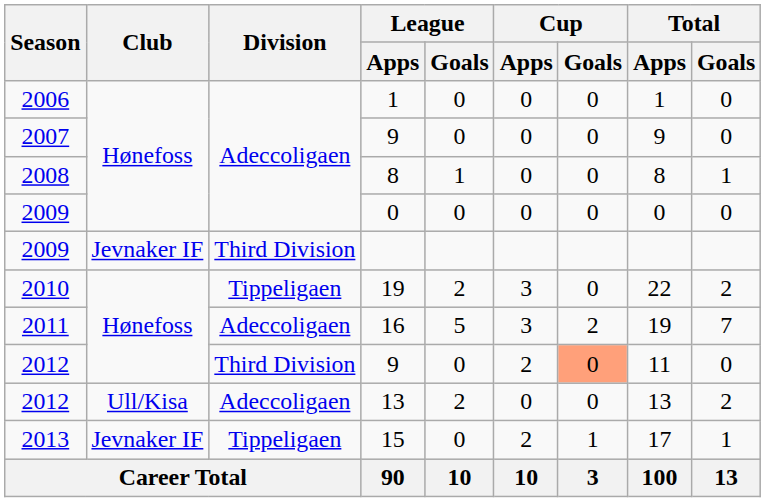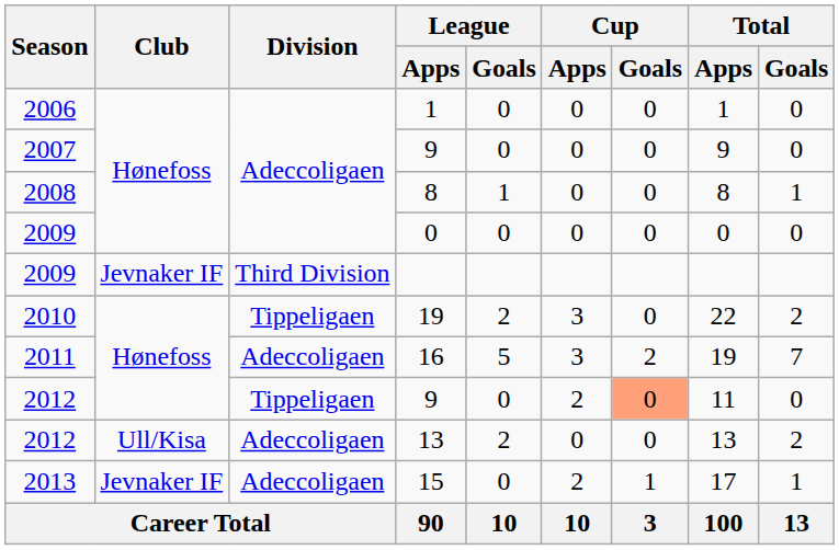 <table class="wikitable" style="text-align: center;">
 <tr>
 <th rowspan="2">Season</th>
 <th rowspan="2">Club</th>
 <th rowspan="2">Division</th>
 <th colspan="2">League</th>
 <th colspan="2">Cup</th>
 <th colspan="2">Total</th>
 </tr>
 <tr>
 <th>Apps</th>
 <th>Goals</th>
 <th>Apps</th>
 <th>Goals</th>
 <th>Apps</th>
 <th>Goals</th>
 </tr>
 <tr>
 <td><a href='#'>2006</a></td>
 <td rowspan="4" valign="center"><a href='#'>Hønefoss</a></td>
 <td rowspan="4" valign="center"><a href='#'>Adeccoligaen</a></td>
 <td>1</td>
 <td>0</td>
 <td>0</td>
 <td>0</td>
 <td>1</td>
 <td>0</td>
 </tr>
 <tr>
 <td><a href='#'>2007</a></td>
 <td>9</td>
 <td>0</td>
 <td>0</td>
 <td>0</td>
 <td>9</td>
 <td>0</td>
 </tr>
 <tr>
 <td><a href='#'>2008</a></td>
 <td>8</td>
 <td>1</td>
 <td>0</td>
 <td>0</td>
 <td>8</td>
 <td>1</td>
 </tr>
 <tr>
 <td><a href='#'>2009</a></td>
 <td>0</td>
 <td>0</td>
 <td>0</td>
 <td>0</td>
 <td>0</td>
 <td>0</td>
 </tr>
 <tr>
 <td><a href='#'>2009</a></td>
 <td rowspan="1" valign="center"><a href='#'>Jevnaker IF</a></td>
 <td><a href='#'>Third Division</a></td>
 <td></td>
 <td></td>
 <td></td>
 <td></td>
 <td></td>
 <td></td>
 </tr>
 <tr>
 <td><a href='#'>2010</a></td>
 <td rowspan="3" valign="center"><a href='#'>Hønefoss</a></td>
 <td><a href='#'>Tippeligaen</a></td>
 <td>19</td>
 <td>2</td>
 <td>3</td>
 <td>0</td>
 <td>22</td>
 <td>2</td>
 </tr>
 <tr>
 <td><a href='#'>2011</a></td>
 <td><a href='#'>Adeccoligaen</a></td>
 <td>16</td>
 <td>5</td>
 <td>3</td>
 <td>2</td>
 <td>19</td>
 <td>7</td>
 </tr>
 <tr>
 <td><a href='#'>2012</a></td>
-<td><a href='#'>Third Division</a></td>
+<td><a href='#'>Tippeligaen</a></td>
 <td>9</td>
 <td>0</td>
 <td>2</td>
 <td style="background: lightsalmon;">0</td>
 <td>11</td>
 <td>0</td>
 </tr>
 <tr>
 <td><a href='#'>2012</a></td>
 <td rowspan="1" valign="center"><a href='#'>Ull/Kisa</a></td>
 <td><a href='#'>Adeccoligaen</a></td>
 <td>13</td>
 <td>2</td>
 <td>0</td>
 <td>0</td>
 <td>13</td>
 <td>2</td>
 </tr>
 <tr>
 <td><a href='#'>2013</a></td>
 <td rowspan="1" valign="center"><a href='#'>Jevnaker IF</a></td>
-<td rowspan="1" valign="center"><a href='#'>Tippeligaen</a></td>
+<td><a href='#'>Adeccoligaen</a></td>
 <td>15</td>
 <td>0</td>
 <td>2</td>
 <td>1</td>
 <td>17</td>
 <td>1</td>
 </tr>
 <tr>
 <th colspan="3">Career Total</th>
 <th>90</th>
 <th>10</th>
 <th>10</th>
 <th>3</th>
 <th>100</th>
 <th>13</th>
 </tr>
 </table>
